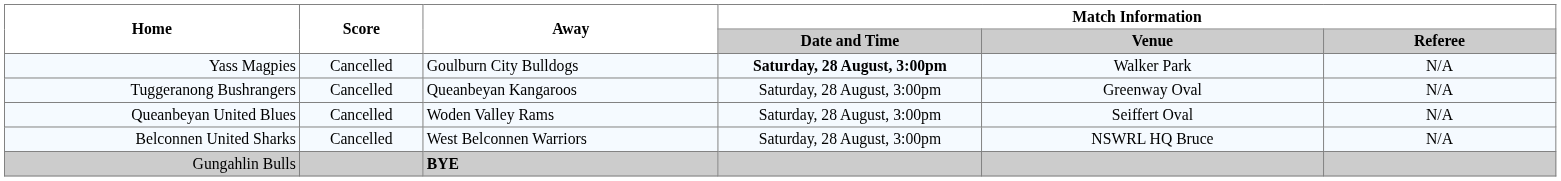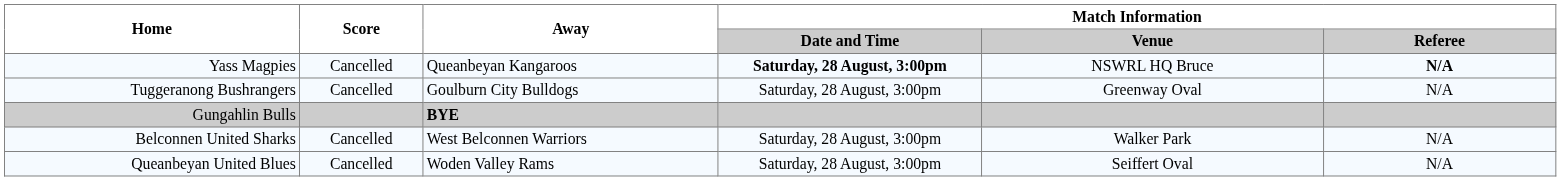 <table width="100%" cellspacing="0" cellpadding="3" border="1" style="border-collapse:collapse;  text-align:center;">
 <tr>
 <th rowspan="2" width="19%">Home</th>
 <th rowspan="2" width="8%">Score</th>
 <th rowspan="2" width="19%">Away</th>
 <th colspan="3">Match Information</th>
 </tr>
 <tr bgcolor="#CCCCCC">
 <th width="17%">Date and Time</th>
 <th width="22%">Venue</th>
 <th width="50%">Referee</th>
 </tr>
 <tr style="text-align:center; background:#f5faff;">
 <td align="right">Yass Magpies </td>
 <td>Cancelled</td>
-<td align="left"> Goulburn City Bulldogs</td>
+<td align="left"> Queanbeyan Kangaroos</td>
 <td><strong>Saturday, 28 August, 3:00pm</strong></td>
-<td>Walker Park</td>
-<td>N/A</td>
+<td>NSWRL HQ Bruce</td>
+<td><strong>N/A</strong></td>
 </tr>
 <tr style="text-align:center; background:#f5faff;">
 <td align="right">Tuggeranong Bushrangers </td>
 <td>Cancelled</td>
-<td align="left"> Queanbeyan Kangaroos</td>
+<td align="left"> Goulburn City Bulldogs</td>
 <td>Saturday, 28 August, 3:00pm</td>
 <td>Greenway Oval</td>
+<td>N/A</td>
+</tr>
+<tr style="text-align:center; background:#CCCCCC;">
+<td align="right">Gungahlin Bulls </td>
+<td></td>
+<td align="left"><strong>BYE</strong></td>
+<td></td>
+<td></td>
+<td></td>
+</tr>
+<tr style="text-align:center; background:#f5faff;">
+<td align="right">Belconnen United Sharks </td>
+<td>Cancelled</td>
+<td align="left"> West Belconnen Warriors</td>
+<td>Saturday, 28 August, 3:00pm</td>
+<td>Walker Park</td>
 <td>N/A</td>
 </tr>
 <tr style="text-align:center; background:#f5faff;">
 <td align="right">Queanbeyan United Blues </td>
 <td>Cancelled</td>
 <td align="left"> Woden Valley Rams</td>
 <td>Saturday, 28 August, 3:00pm</td>
 <td>Seiffert Oval</td>
 <td>N/A</td>
 </tr>
-<tr style="text-align:center; background:#f5faff;">
-<td align="right">Belconnen United Sharks </td>
-<td>Cancelled</td>
-<td align="left"> West Belconnen Warriors</td>
-<td>Saturday, 28 August, 3:00pm</td>
-<td>NSWRL HQ Bruce</td>
-<td>N/A</td>
-</tr>
-<tr style="text-align:center; background:#CCCCCC;">
-<td align="right">Gungahlin Bulls </td>
-<td></td>
-<td align="left"><strong>BYE</strong></td>
-<td></td>
-<td></td>
-<td></td>
-</tr>
 </table>
